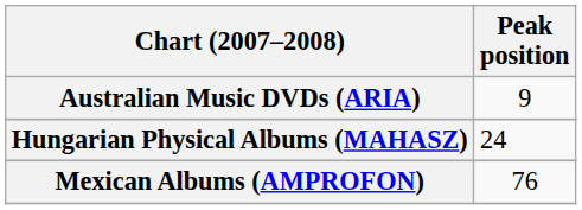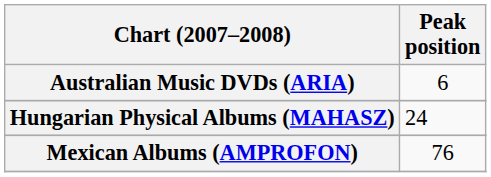 <table class="wikitable sortable plainrowheaders">
 <tr>
 <th scope="col">Chart (2007–2008)</th>
 <th scope="col">Peak<br>position</th>
 </tr>
 <tr>
 <th scope="row">Australian Music DVDs (<a href='#'>ARIA</a>)</th>
-<td style="text-align:center;">9</td>
+<td style="text-align:center;">6</td>
 </tr>
 <tr>
 </tr>
 <tr>
 </tr>
 <tr>
 </tr>
 <tr>
 </tr>
 <tr>
 </tr>
 <tr>
 </tr>
 <tr>
 <th scope="row">Hungarian Physical Albums (<a href='#'>MAHASZ</a>)</th>
 <td>24</td>
 </tr>
 <tr>
 </tr>
 <tr>
 </tr>
 <tr>
 <th scope="row">Mexican Albums (<a href='#'>AMPROFON</a>)</th>
 <td style="text-align:center;">76</td>
 </tr>
 <tr>
 </tr>
 <tr>
 </tr>
 <tr>
 </tr>
 <tr>
 </tr>
 </table>
